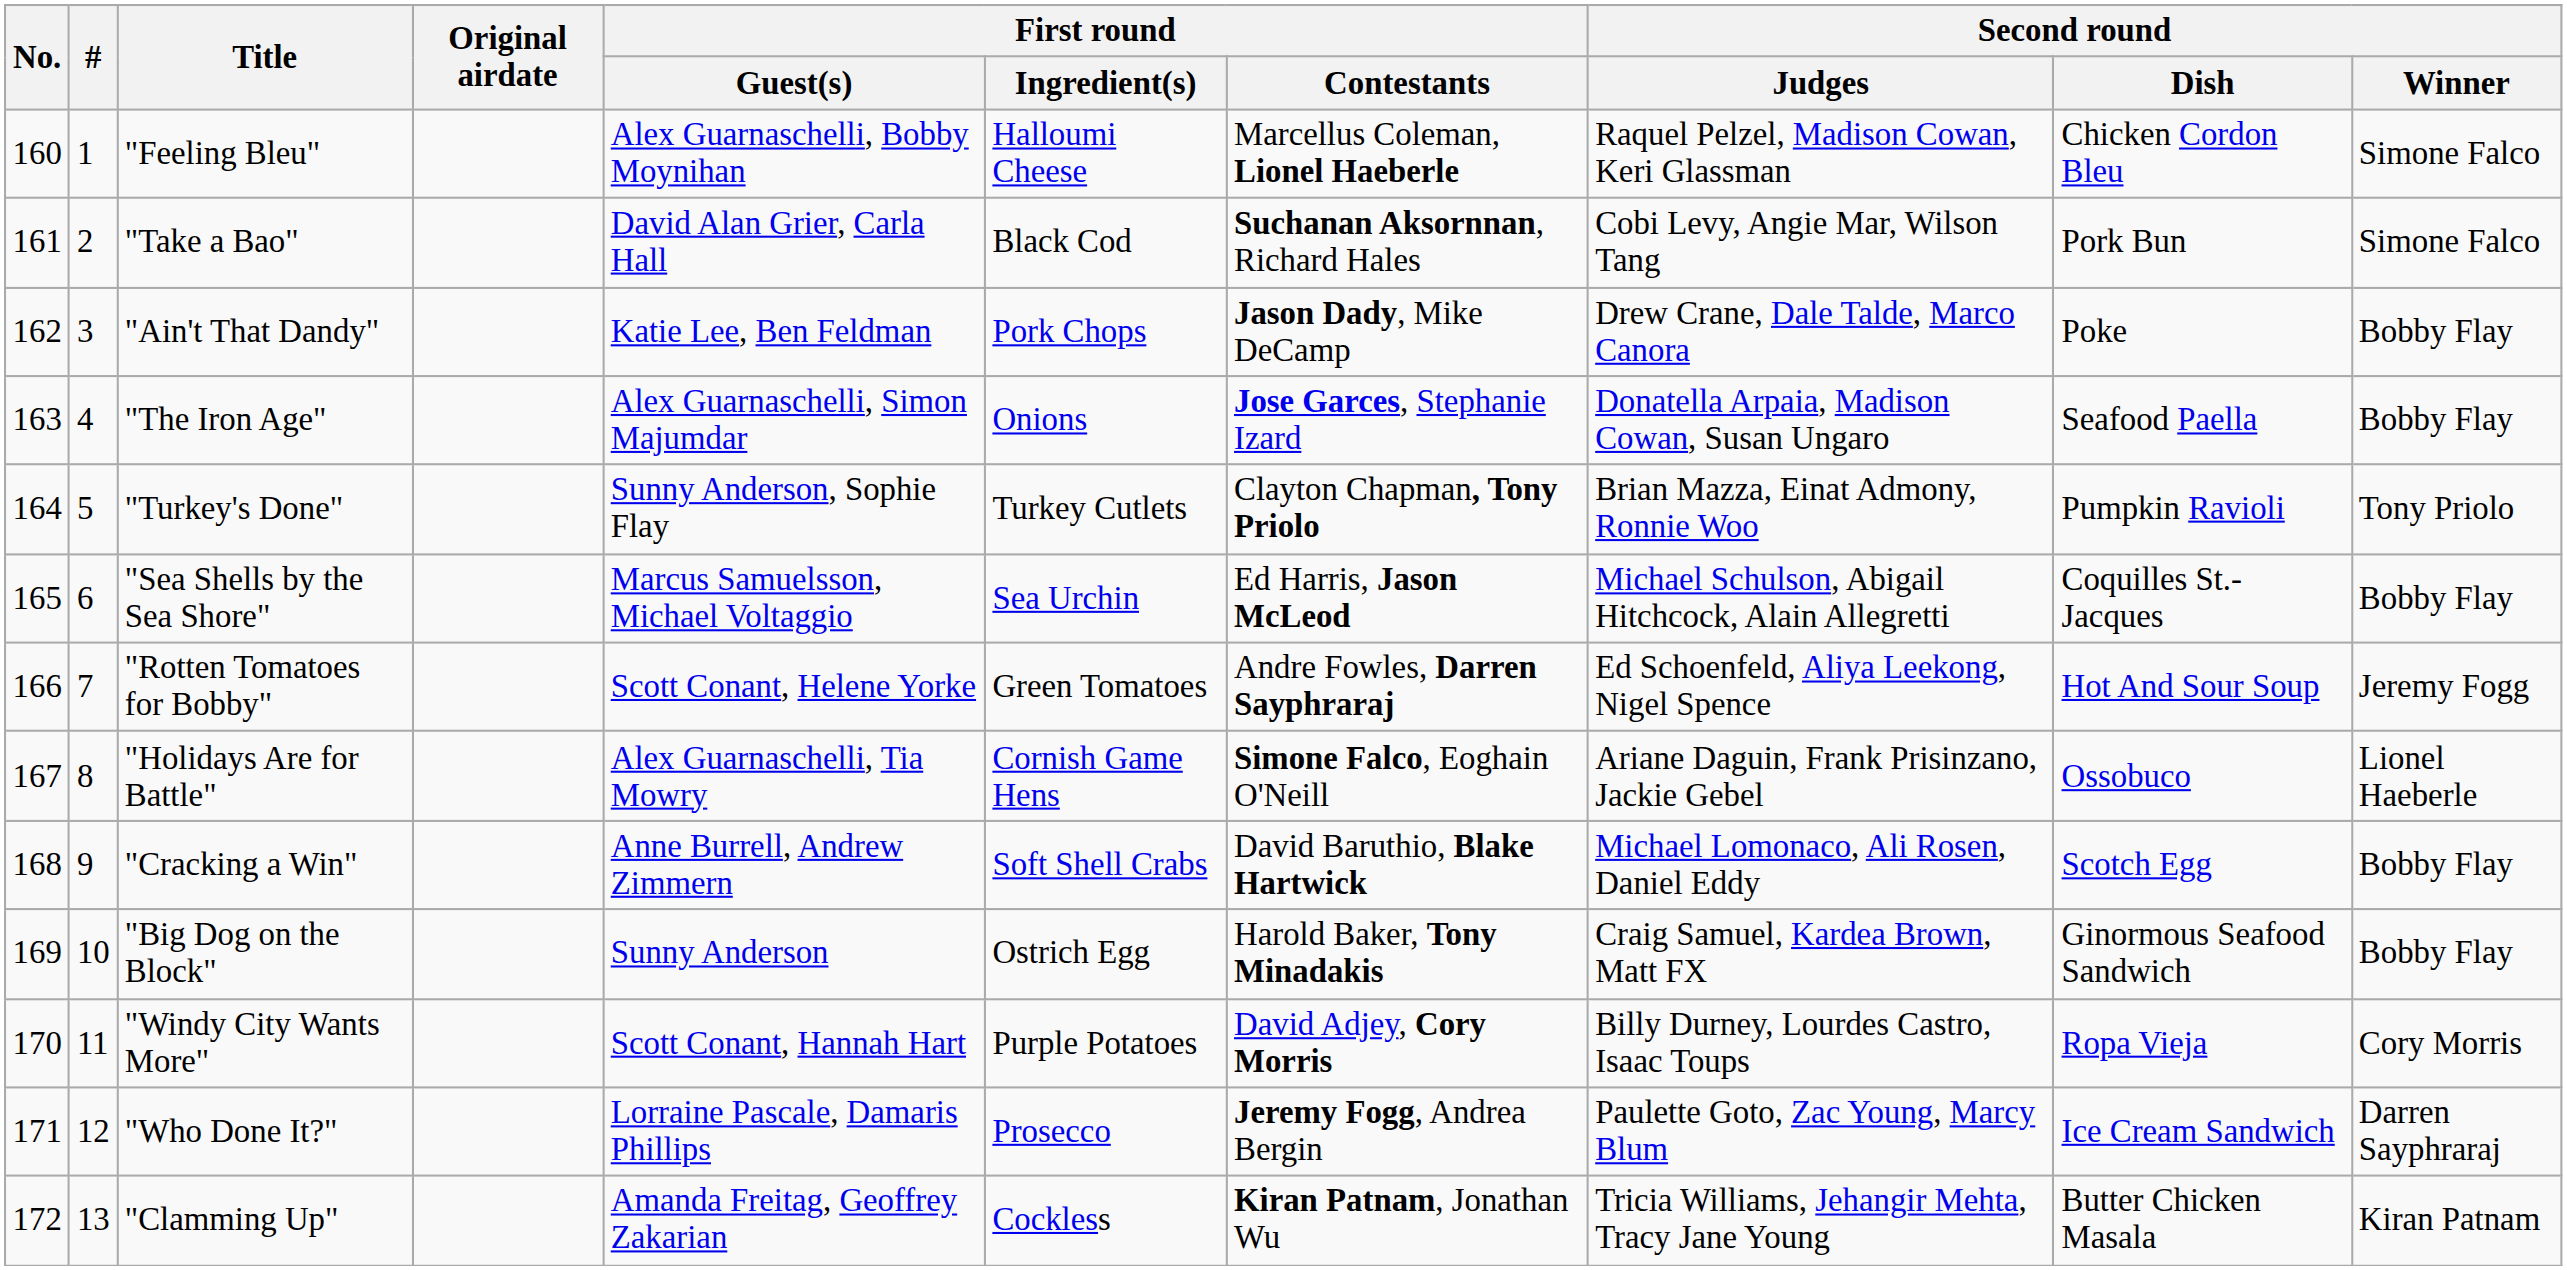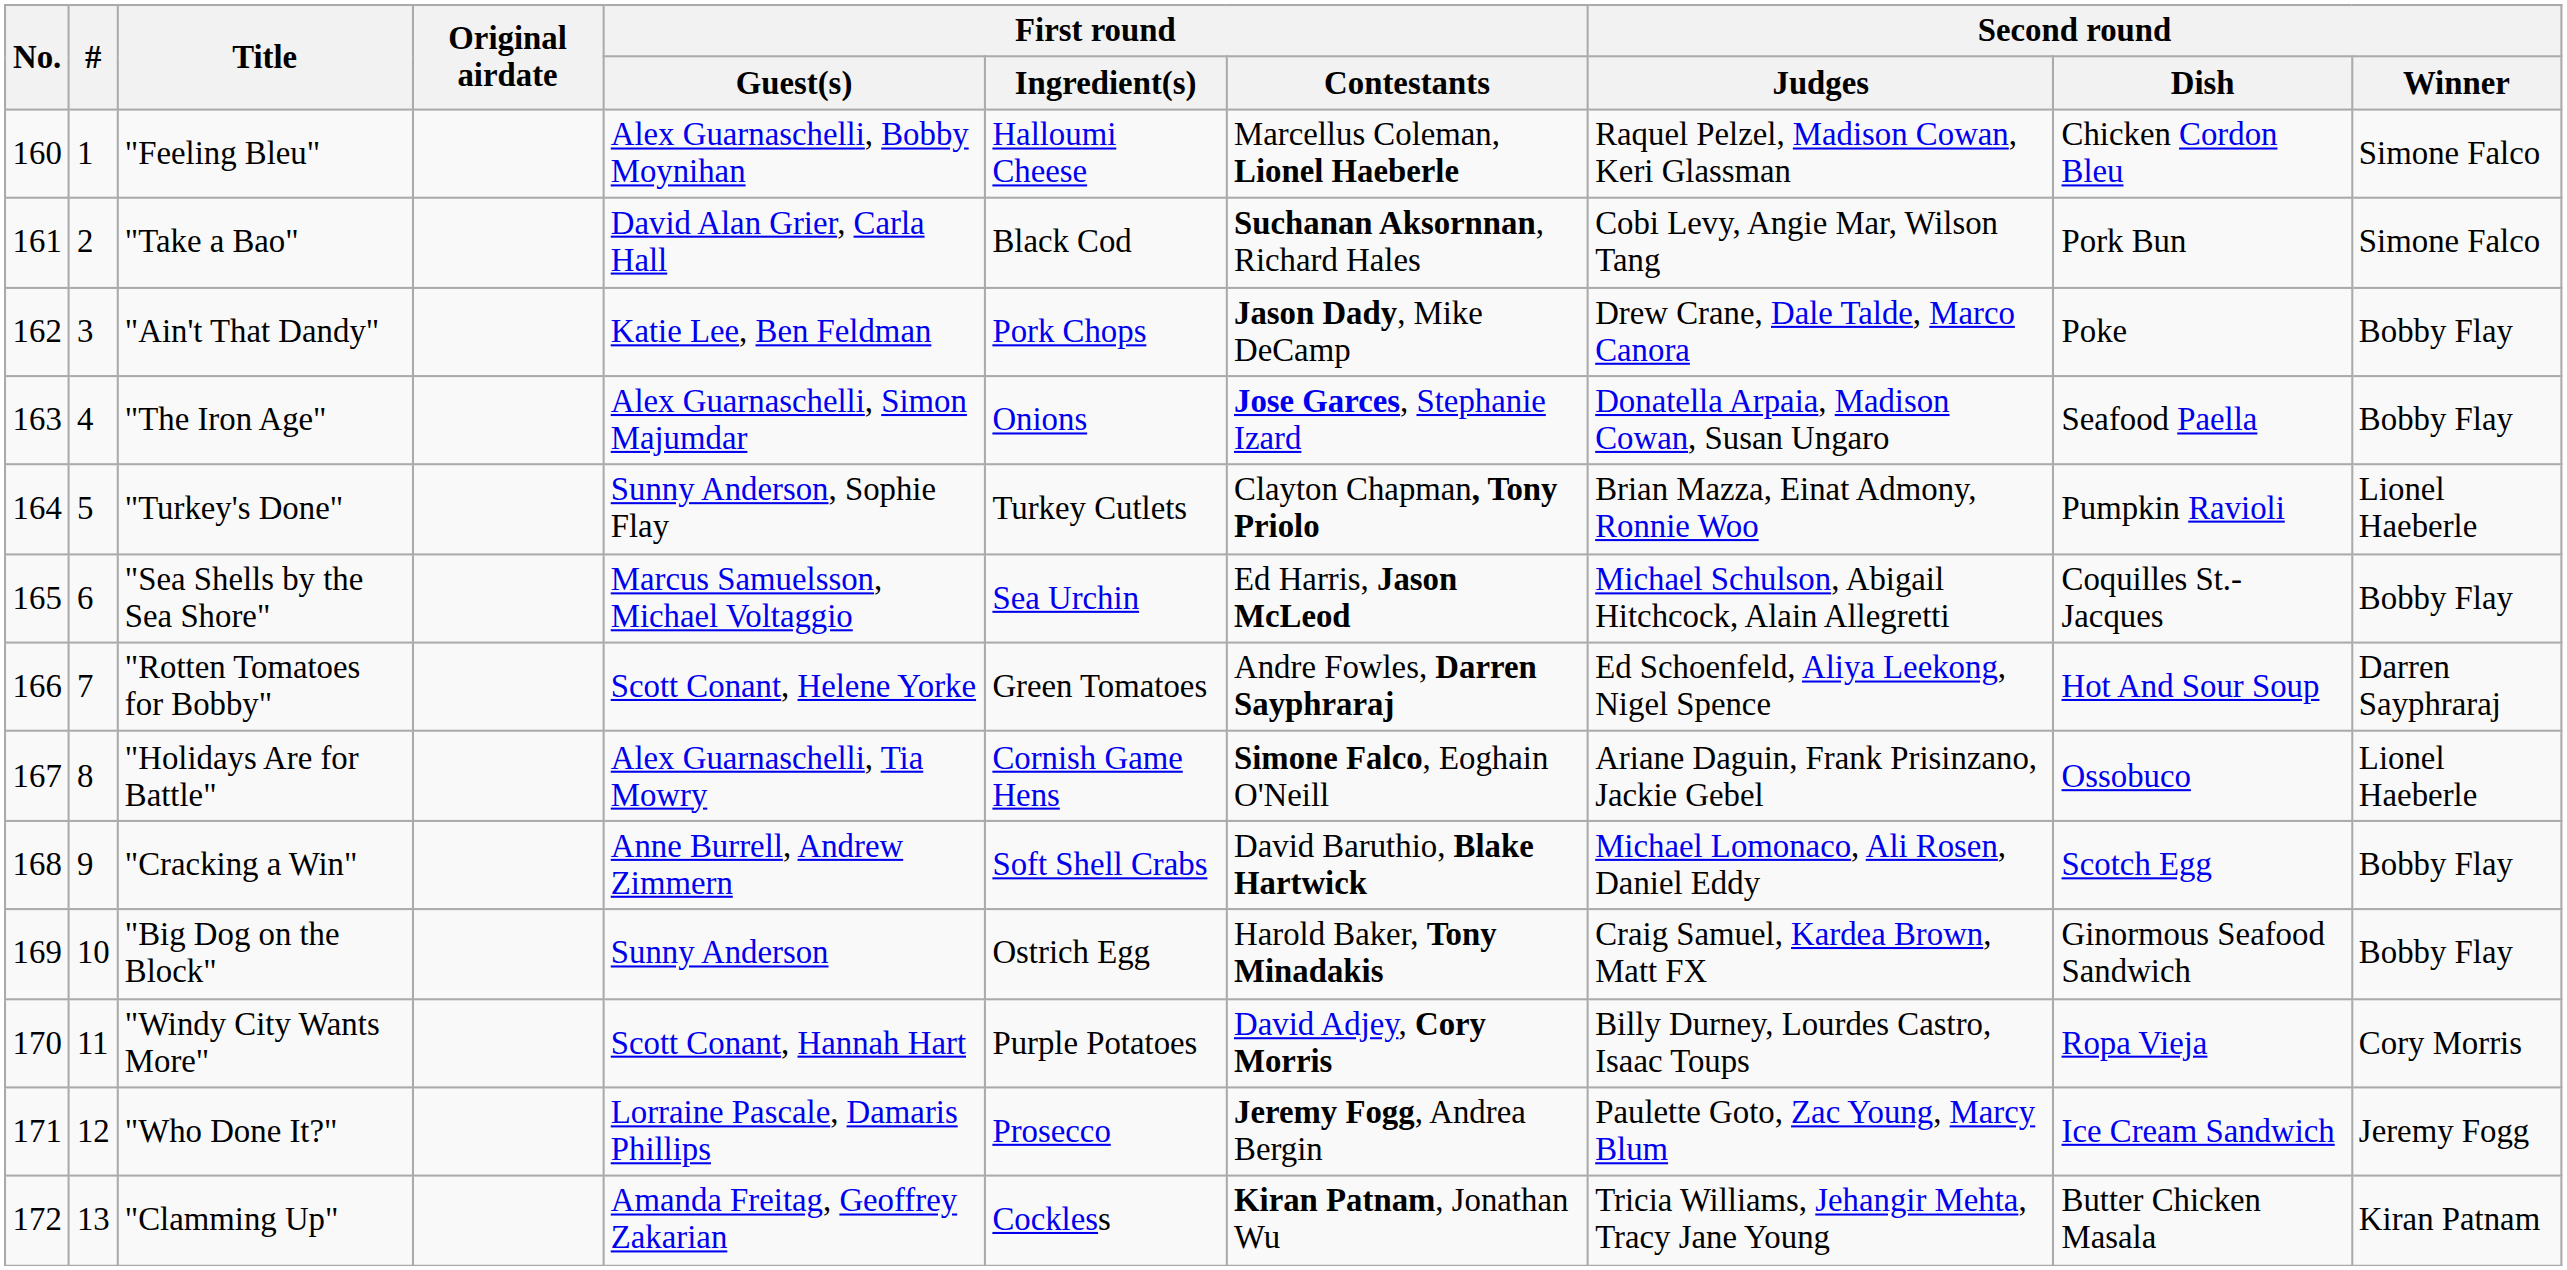 <table class="wikitable">
 <tr>
 <th rowspan="2">No.</th>
 <th rowspan="2">#</th>
 <th rowspan="2">Title</th>
 <th rowspan="2">Original airdate</th>
 <th colspan="3">First round</th>
 <th colspan="3">Second round</th>
 </tr>
 <tr>
 <th>Guest(s)</th>
 <th>Ingredient(s)</th>
 <th>Contestants</th>
 <th>Judges</th>
 <th>Dish</th>
 <th>Winner</th>
 </tr>
 <tr>
 <td>160</td>
 <td>1</td>
 <td>"Feeling Bleu"</td>
 <td></td>
 <td><a href='#'>Alex Guarnaschelli</a>, <a href='#'>Bobby Moynihan</a></td>
 <td><a href='#'>Halloumi Cheese</a></td>
 <td>Marcellus Coleman, <strong>Lionel Haeberle</strong></td>
 <td>Raquel Pelzel, <a href='#'>Madison Cowan</a>, Keri Glassman</td>
 <td>Chicken <a href='#'>Cordon Bleu</a></td>
 <td>Simone Falco</td>
 </tr>
 <tr>
 <td>161</td>
 <td>2</td>
 <td>"Take a Bao"</td>
 <td></td>
 <td><a href='#'>David Alan Grier</a>, <a href='#'>Carla Hall</a></td>
 <td>Black Cod</td>
 <td><strong>Suchanan Aksornnan</strong>, Richard Hales</td>
 <td>Cobi Levy, Angie Mar, Wilson Tang</td>
 <td>Pork Bun</td>
 <td>Simone Falco</td>
 </tr>
 <tr>
 <td>162</td>
 <td>3</td>
 <td>"Ain't That Dandy"</td>
 <td></td>
 <td><a href='#'>Katie Lee</a>, <a href='#'>Ben Feldman</a></td>
 <td><a href='#'>Pork Chops</a></td>
 <td><strong>Jason Dady</strong>, Mike DeCamp</td>
 <td>Drew Crane, <a href='#'>Dale Talde</a>, <a href='#'>Marco Canora</a></td>
 <td>Poke</td>
 <td>Bobby Flay</td>
 </tr>
 <tr>
 <td>163</td>
 <td>4</td>
 <td>"The Iron Age"</td>
 <td></td>
 <td><a href='#'>Alex Guarnaschelli</a>, <a href='#'>Simon Majumdar</a></td>
 <td><a href='#'>Onions</a></td>
 <td><strong><a href='#'>Jose Garces</a></strong>, <a href='#'>Stephanie Izard</a></td>
 <td><a href='#'>Donatella Arpaia</a>, <a href='#'>Madison Cowan</a>, Susan Ungaro</td>
 <td>Seafood <a href='#'>Paella</a></td>
 <td>Bobby Flay</td>
 </tr>
 <tr>
 <td>164</td>
 <td>5</td>
 <td>"Turkey's Done"</td>
 <td></td>
 <td><a href='#'>Sunny Anderson</a>, Sophie Flay</td>
 <td>Turkey Cutlets</td>
 <td>Clayton Chapman<strong>, Tony Priolo</strong></td>
 <td>Brian Mazza, Einat Admony, <a href='#'>Ronnie Woo</a></td>
 <td>Pumpkin <a href='#'>Ravioli</a></td>
-<td>Tony Priolo</td>
+<td>Lionel Haeberle</td>
 </tr>
 <tr>
 <td>165</td>
 <td>6</td>
 <td>"Sea Shells by the Sea Shore"</td>
 <td></td>
 <td><a href='#'>Marcus Samuelsson</a>, <a href='#'>Michael Voltaggio</a></td>
 <td><a href='#'>Sea Urchin</a></td>
 <td>Ed Harris, <strong>Jason McLeod</strong></td>
 <td><a href='#'>Michael Schulson</a>, Abigail Hitchcock, Alain Allegretti</td>
 <td>Coquilles St.-Jacques</td>
 <td>Bobby Flay</td>
 </tr>
 <tr>
 <td>166</td>
 <td>7</td>
 <td>"Rotten Tomatoes for Bobby"</td>
 <td></td>
 <td><a href='#'>Scott Conant</a>, <a href='#'>Helene Yorke</a></td>
 <td>Green Tomatoes</td>
 <td>Andre Fowles, <strong>Darren Sayphraraj</strong></td>
 <td>Ed Schoenfeld, <a href='#'>Aliya Leekong</a>, Nigel Spence</td>
 <td><a href='#'>Hot And Sour Soup</a></td>
-<td>Jeremy Fogg</td>
+<td>Darren Sayphraraj</td>
 </tr>
 <tr>
 <td>167</td>
 <td>8</td>
 <td>"Holidays Are for Battle"</td>
 <td></td>
 <td><a href='#'>Alex Guarnaschelli</a>, <a href='#'>Tia Mowry</a></td>
 <td><a href='#'>Cornish Game Hens</a></td>
 <td><strong>Simone Falco</strong>, Eoghain O'Neill</td>
 <td>Ariane Daguin, Frank Prisinzano, Jackie Gebel</td>
 <td><a href='#'>Ossobuco</a></td>
 <td>Lionel Haeberle</td>
 </tr>
 <tr>
 <td>168</td>
 <td>9</td>
 <td>"Cracking a Win"</td>
 <td></td>
 <td><a href='#'>Anne Burrell</a>, <a href='#'>Andrew Zimmern</a></td>
 <td><a href='#'>Soft Shell Crabs</a></td>
 <td>David Baruthio, <strong>Blake Hartwick</strong></td>
 <td><a href='#'>Michael Lomonaco</a>, <a href='#'>Ali Rosen</a>, Daniel Eddy</td>
 <td><a href='#'>Scotch Egg</a></td>
 <td>Bobby Flay</td>
 </tr>
 <tr>
 <td>169</td>
 <td>10</td>
 <td>"Big Dog on the Block"</td>
 <td></td>
 <td><a href='#'>Sunny Anderson</a></td>
 <td>Ostrich Egg</td>
 <td>Harold Baker, <strong>Tony Minadakis</strong></td>
 <td>Craig Samuel, <a href='#'>Kardea Brown</a>, Matt FX</td>
 <td>Ginormous Seafood Sandwich</td>
 <td>Bobby Flay</td>
 </tr>
 <tr>
 <td>170</td>
 <td>11</td>
 <td>"Windy City Wants More"</td>
 <td></td>
 <td><a href='#'>Scott Conant</a>, <a href='#'>Hannah Hart</a></td>
 <td>Purple Potatoes</td>
 <td><a href='#'>David Adjey</a>, <strong>Cory Morris</strong></td>
 <td>Billy Durney, Lourdes Castro, Isaac Toups</td>
 <td><a href='#'>Ropa Vieja</a></td>
 <td>Cory Morris</td>
 </tr>
 <tr>
 <td>171</td>
 <td>12</td>
 <td>"Who Done It?"</td>
 <td></td>
 <td><a href='#'>Lorraine Pascale</a>, <a href='#'>Damaris Phillips</a></td>
 <td><a href='#'>Prosecco</a></td>
 <td><strong>Jeremy Fogg</strong>, Andrea Bergin</td>
 <td>Paulette Goto, <a href='#'>Zac Young</a>, <a href='#'>Marcy Blum</a></td>
 <td><a href='#'>Ice Cream Sandwich</a></td>
-<td>Darren Sayphraraj</td>
+<td>Jeremy Fogg</td>
 </tr>
 <tr>
 <td>172</td>
 <td>13</td>
 <td>"Clamming Up"</td>
 <td></td>
 <td><a href='#'>Amanda Freitag</a>, <a href='#'>Geoffrey Zakarian</a></td>
 <td><a href='#'>Cockles</a>s</td>
 <td><strong>Kiran Patnam</strong>, Jonathan Wu</td>
 <td>Tricia Williams, <a href='#'>Jehangir Mehta</a>, Tracy Jane Young</td>
 <td>Butter Chicken Masala</td>
 <td>Kiran Patnam</td>
 </tr>
 </table>
